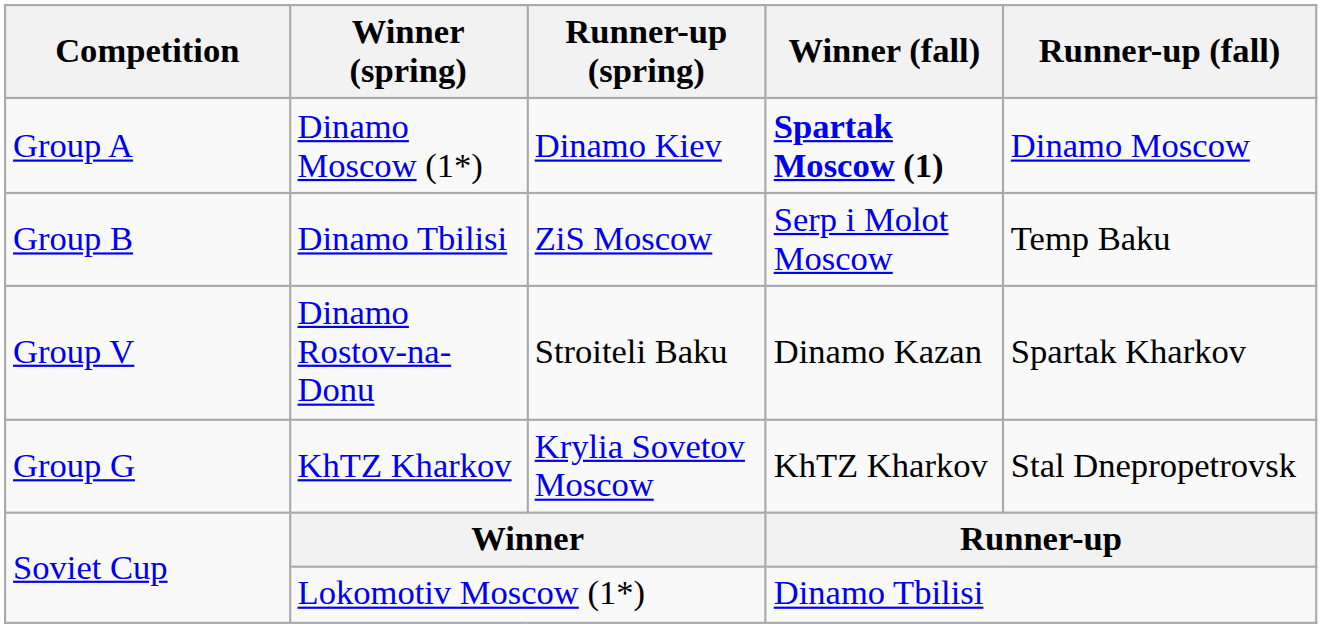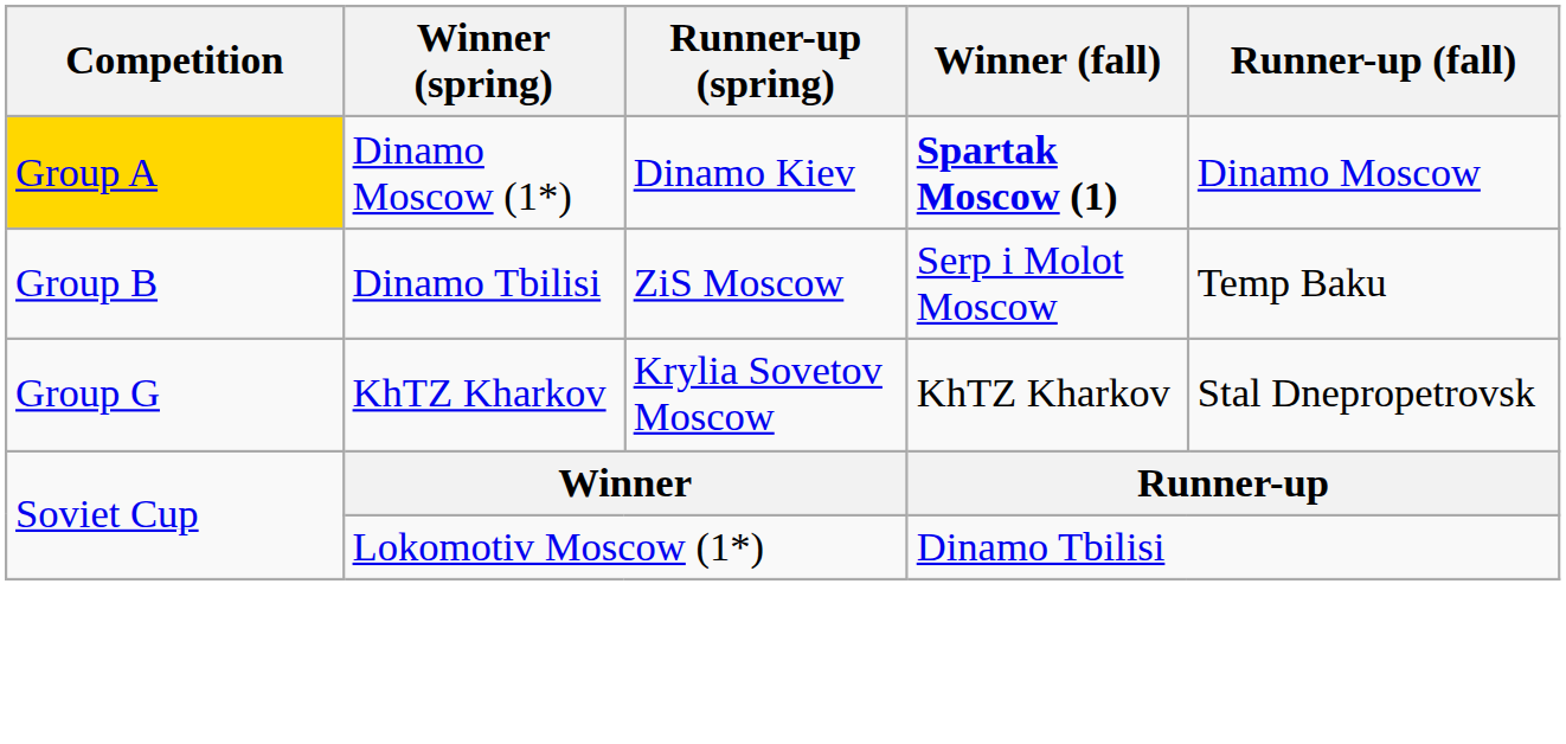 <table class="wikitable">
 <tr>
 <th style="width:15em">Competition</th>
 <th style="width:15em">Winner (spring)</th>
 <th style="width:15em">Runner-up (spring)</th>
 <th style="width:15em">Winner (fall)</th>
 <th style="width:15em">Runner-up (fall)</th>
 </tr>
 <tr>
-<td><a href='#'>Group A</a></td>
+<td style="background: gold;"><a href='#'>Group A</a></td>
 <td><a href='#'>Dinamo Moscow</a> (1*)</td>
 <td><a href='#'>Dinamo Kiev</a></td>
 <td><strong><a href='#'>Spartak Moscow</a> (1)</strong></td>
 <td><a href='#'>Dinamo Moscow</a></td>
 </tr>
 <tr>
 <td><a href='#'>Group B</a></td>
 <td><a href='#'>Dinamo Tbilisi</a></td>
 <td><a href='#'>ZiS Moscow</a></td>
 <td><a href='#'>Serp i Molot Moscow</a></td>
 <td>Temp Baku</td>
-</tr>
-<tr>
-<td><a href='#'>Group V</a></td>
-<td><a href='#'>Dinamo Rostov-na-Donu</a></td>
-<td>Stroiteli Baku</td>
-<td>Dinamo Kazan</td>
-<td>Spartak Kharkov</td>
 </tr>
 <tr>
 <td><a href='#'>Group G</a></td>
 <td><a href='#'>KhTZ Kharkov</a></td>
 <td><a href='#'>Krylia Sovetov Moscow</a></td>
 <td>KhTZ Kharkov</td>
 <td>Stal Dnepropetrovsk</td>
 </tr>
 <tr>
 <td rowspan=2><a href='#'>Soviet Cup</a></td>
 <th style="width:15em" colspan=2>Winner</th>
 <th style="width:15em" colspan=2>Runner-up</th>
 </tr>
 <tr>
 <td colspan=2><a href='#'>Lokomotiv Moscow</a> (1*)</td>
 <td colspan=2><a href='#'>Dinamo Tbilisi</a></td>
 </tr>
 </table>
